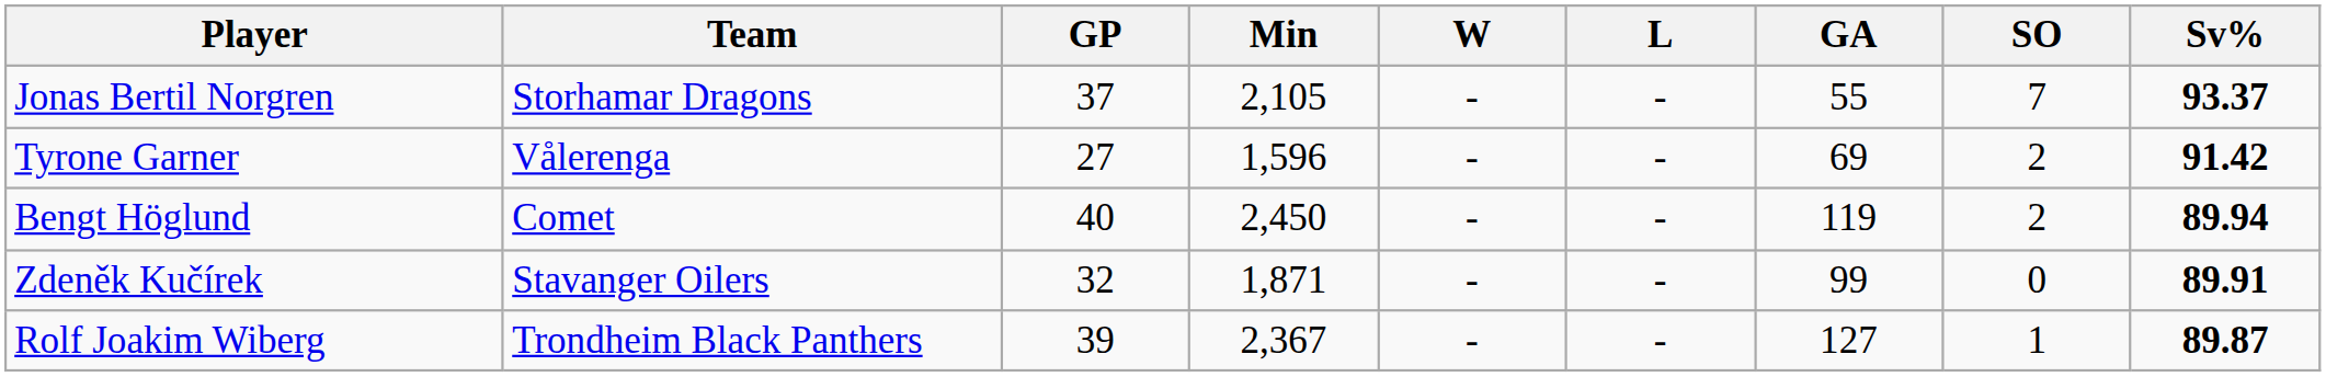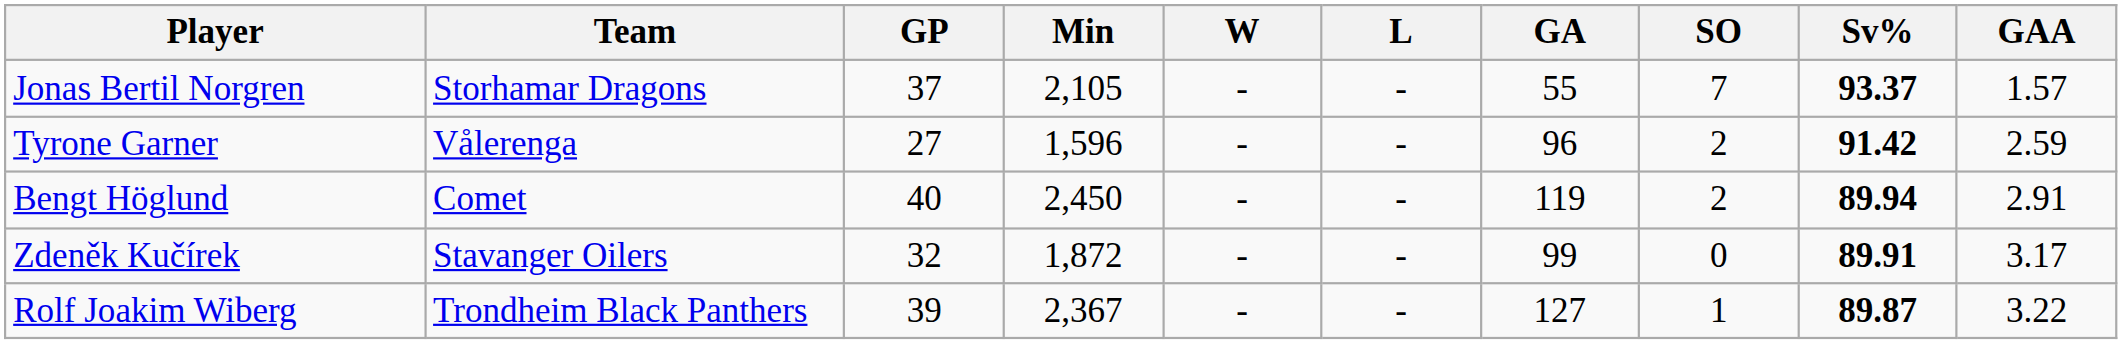 <table class="wikitable sortable" style="text-align:center">
 <tr>
 <th bgcolor="#DDDDFF" width="18.5%">Player</th>
 <th bgcolor="#DDDDFF" width="18.5%">Team</th>
 <th bgcolor="#DDDDFF" width="7%">GP</th>
 <th bgcolor="#DDDDFF" width="7%">Min</th>
 <th bgcolor="#DDDDFF" width="7%">W</th>
 <th bgcolor="#DDDDFF" width="7%">L</th>
 <th bgcolor="#DDDDFF" width="7%">GA</th>
 <th bgcolor="#DDDDFF" width="7%">SO</th>
 <th bgcolor="#DDDDFF" width="7%">Sv%</th>
+<th bgcolor="#DDDDFF" width="7%">GAA</th>
 </tr>
 <tr>
 <td align=left> <a href='#'>Jonas Bertil Norgren</a></td>
 <td align=left><a href='#'>Storhamar Dragons</a></td>
 <td>37</td>
 <td>2,105</td>
 <td>-</td>
 <td>-</td>
 <td>55</td>
 <td>7</td>
 <td><strong>93.37</strong></td>
+<td>1.57</td>
 </tr>
 <tr>
 <td align=left> <a href='#'>Tyrone Garner</a></td>
 <td align=left><a href='#'>Vålerenga</a></td>
 <td>27</td>
 <td>1,596</td>
 <td>-</td>
 <td>-</td>
-<td>69</td>
+<td>96</td>
 <td>2</td>
 <td><strong>91.42</strong></td>
+<td>2.59</td>
 </tr>
 <tr>
 <td align=left> <a href='#'>Bengt Höglund</a></td>
 <td align=left><a href='#'>Comet</a></td>
 <td>40</td>
 <td>2,450</td>
 <td>-</td>
 <td>-</td>
 <td>119</td>
 <td>2</td>
 <td><strong>89.94</strong></td>
+<td>2.91</td>
 </tr>
 <tr>
 <td align=left> <a href='#'>Zdeněk Kučírek</a></td>
 <td align=left><a href='#'>Stavanger Oilers</a></td>
 <td>32</td>
-<td>1,871</td>
+<td>1,872</td>
 <td>-</td>
 <td>-</td>
 <td>99</td>
 <td>0</td>
 <td><strong>89.91</strong></td>
+<td>3.17</td>
 </tr>
 <tr>
 <td align=left> <a href='#'>Rolf Joakim Wiberg</a></td>
 <td align=left><a href='#'>Trondheim Black Panthers</a></td>
 <td>39</td>
 <td>2,367</td>
 <td>-</td>
 <td>-</td>
 <td>127</td>
 <td>1</td>
 <td><strong>89.87</strong></td>
+<td>3.22</td>
 </tr>
 </table>
